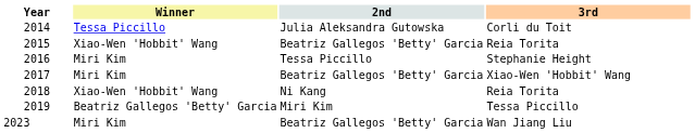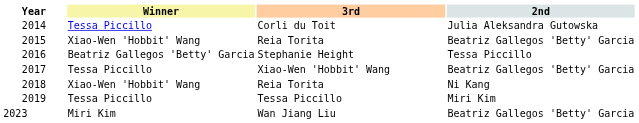 <table>
 <tr>
 <th width=10%>Year</th>
 <th style="background-color: #F7F6A8;" width=30%>Winner</th>
+<th style="background-color: #FFCDA0;" width=30%>3rd</th>
 <th style="background-color: #DCE5E5;" width=30%>2nd</th>
-<th style="background-color: #FFCDA0;" width=30%>3rd</th>
 </tr>
 <tr>
 <td align=center>2014 </td>
 <td> <a href='#'>Tessa Piccillo</a></td>
+<td> Corli du Toit</td>
 <td> Julia Aleksandra Gutowska</td>
-<td> Corli du Toit</td>
 </tr>
 <tr>
 <td align=center>2015 </td>
 <td> Xiao-Wen 'Hobbit' Wang</td>
+<td> Reia Torita</td>
 <td> Beatriz Gallegos 'Betty' Garcia</td>
-<td> Reia Torita</td>
 </tr>
 <tr>
 <td align=center>2016 </td>
-<td> Miri Kim</td>
+<td> Beatriz Gallegos 'Betty' Garcia</td>
+<td> Stephanie Height</td>
 <td> Tessa Piccillo</td>
-<td> Stephanie Height</td>
 </tr>
 <tr>
 <td align=center>2017 </td>
-<td> Miri Kim</td>
+<td> Tessa Piccillo</td>
+<td> Xiao-Wen 'Hobbit' Wang</td>
 <td> Beatriz Gallegos 'Betty' Garcia</td>
-<td> Xiao-Wen 'Hobbit' Wang</td>
 </tr>
 <tr>
 <td align=center>2018 </td>
 <td> Xiao-Wen 'Hobbit' Wang</td>
+<td> Reia Torita</td>
 <td> Ni Kang</td>
-<td> Reia Torita</td>
 </tr>
 <tr>
 <td align=center>2019</td>
-<td> Beatriz Gallegos 'Betty' Garcia</td>
+<td> Tessa Piccillo</td>
+<td> Tessa Piccillo</td>
 <td> Miri Kim</td>
-<td> Tessa Piccillo</td>
 </tr>
 <tr>
 <td>2023</td>
 <td> Miri Kim</td>
+<td> Wan Jiang Liu</td>
 <td> Beatriz Gallegos 'Betty' Garcia</td>
-<td> Wan Jiang Liu</td>
 </tr>
 </table>
